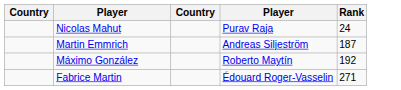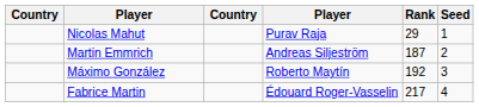 <table class="sortable wikitable">
 <tr>
 <th width="70">Country</th>
 <th width="175">Player</th>
 <th width="70">Country</th>
 <th width="175">Player</th>
 <th>Rank</th>
+<th>Seed</th>
 </tr>
 <tr>
 <td></td>
 <td><a href='#'>Nicolas Mahut</a></td>
 <td></td>
 <td><a href='#'>Purav Raja</a></td>
-<td>24</td>
+<td>29</td>
+<td>1</td>
 </tr>
 <tr>
 <td></td>
 <td><a href='#'>Martin Emmrich</a></td>
 <td></td>
 <td><a href='#'>Andreas Siljeström</a></td>
 <td>187</td>
+<td>2</td>
 </tr>
 <tr>
 <td></td>
 <td><a href='#'>Máximo González</a></td>
 <td></td>
 <td><a href='#'>Roberto Maytín</a></td>
 <td>192</td>
+<td>3</td>
 </tr>
 <tr>
 <td></td>
 <td><a href='#'>Fabrice Martin</a></td>
 <td></td>
 <td><a href='#'>Édouard Roger-Vasselin</a></td>
-<td>271</td>
+<td>217</td>
+<td>4</td>
 </tr>
 </table>
